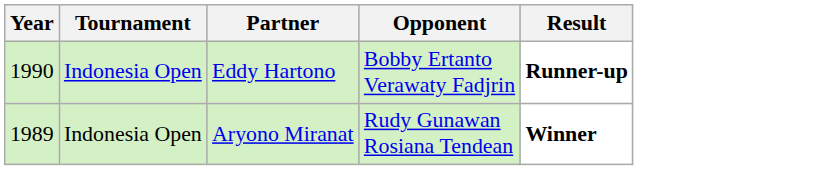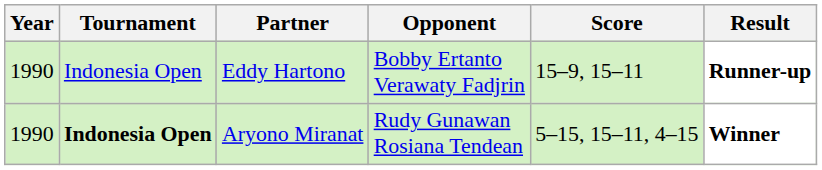 <table class="sortable wikitable" style="font-size: 90%;">
 <tr>
 <th>Year</th>
 <th>Tournament</th>
 <th>Partner</th>
 <th>Opponent</th>
+<th>Score</th>
 <th>Result</th>
 </tr>
 <tr style="background:#D4F1C5">
 <td align="center">1990</td>
 <td align="left"><a href='#'>Indonesia Open</a></td>
 <td align="left"> <a href='#'>Eddy Hartono</a></td>
 <td align="left"> <a href='#'>Bobby Ertanto</a><br> <a href='#'>Verawaty Fadjrin</a></td>
+<td align="left">15–9, 15–11</td>
 <td style="text-align:left; background:white"> <strong>Runner-up</strong></td>
 </tr>
 <tr style="background:#D4F1C5">
-<td align="center">1989</td>
-<td align="left">Indonesia Open</td>
+<td align="center">1990</td>
+<td align="left"><strong>Indonesia Open</strong></td>
 <td align="left"> <a href='#'>Aryono Miranat</a></td>
 <td align="left"> <a href='#'>Rudy Gunawan</a><br> <a href='#'>Rosiana Tendean</a></td>
+<td align="left">5–15, 15–11, 4–15</td>
 <td style="text-align:left; background:white"> <strong>Winner</strong></td>
 </tr>
 </table>
